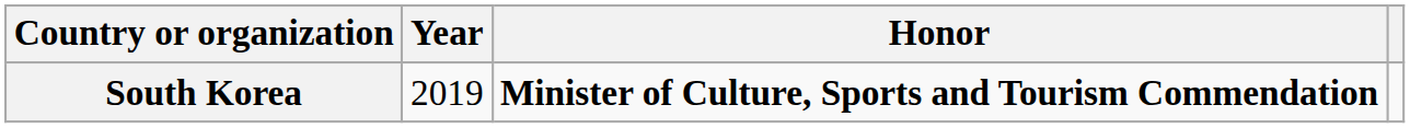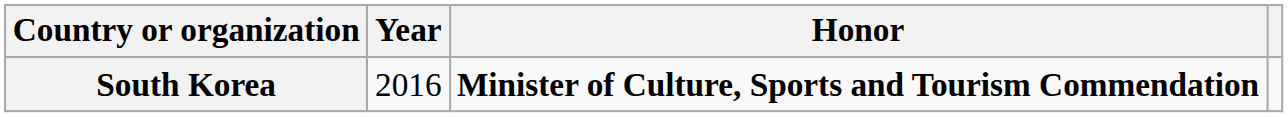 <table class="wikitable plainrowheaders" style="text-align:center">
 <tr>
 <th scope="col">Country or organization</th>
 <th scope="col">Year</th>
 <th scope="col">Honor</th>
 <th scope="col" class="unsortable"></th>
 </tr>
 <tr>
 <th scope="row">South Korea</th>
-<td>2019</td>
+<td>2016</td>
 <td style="text-align:left"><strong>Minister of Culture, Sports and Tourism Commendation</strong></td>
 <td></td>
 </tr>
 </table>
